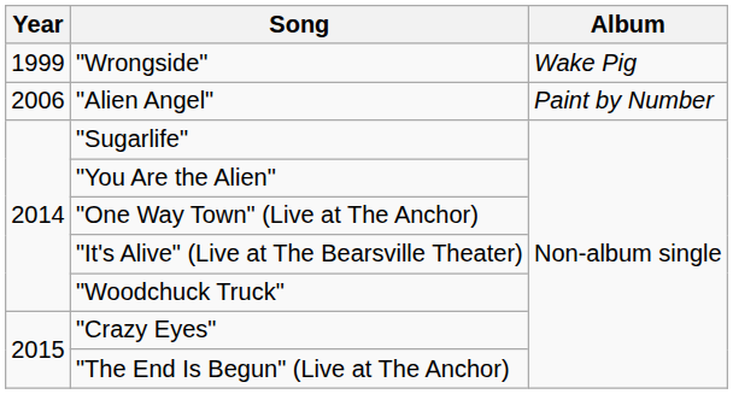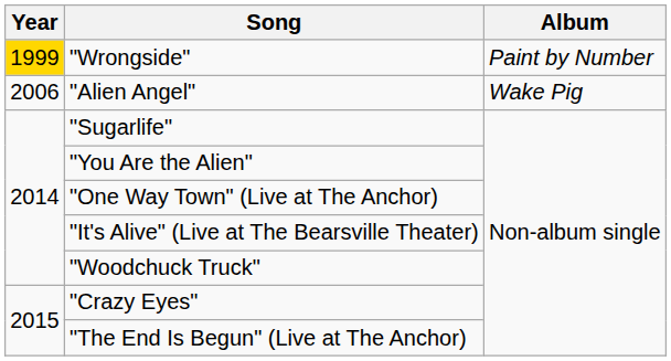 <table class="wikitable">
 <tr>
 <th>Year</th>
 <th>Song</th>
 <th>Album</th>
 </tr>
 <tr>
-<td>1999</td>
+<td style="background: gold;">1999</td>
 <td>"Wrongside"</td>
-<td><em>Wake Pig</em></td>
+<td><em>Paint by Number</em></td>
 </tr>
 <tr>
 <td>2006</td>
 <td>"Alien Angel"</td>
-<td><em>Paint by Number</em></td>
+<td><em>Wake Pig</em></td>
 </tr>
 <tr>
 <td rowspan="5">2014</td>
 <td>"Sugarlife"</td>
 <td rowspan="7">Non-album single</td>
 </tr>
 <tr>
 <td>"You Are the Alien"</td>
 </tr>
 <tr>
 <td>"One Way Town" (Live at The Anchor)</td>
 </tr>
 <tr>
 <td>"It's Alive" (Live at The Bearsville Theater)</td>
 </tr>
 <tr>
 <td>"Woodchuck Truck"</td>
 </tr>
 <tr>
 <td rowspan="2">2015</td>
 <td>"Crazy Eyes"</td>
 </tr>
 <tr>
 <td>"The End Is Begun" (Live at The Anchor)</td>
 </tr>
 </table>
